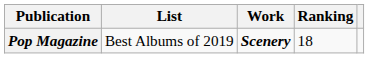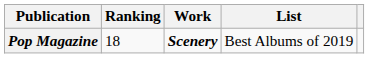 <table class="wikitable plainrowheaders">
 <tr>
 <th scope="col">Publication</th>
+<th scope="col">Ranking</th>
+<th scope="col">Work</th>
 <th scope="col">List</th>
-<th scope="col">Work</th>
-<th scope="col">Ranking</th>
 <th scope="col"></th>
 </tr>
 <tr>
 <th scope="row"><em>Pop Magazine</em></th>
+<td>18</td>
+<td><strong><em>Scenery</em></strong></td>
 <td>Best Albums of 2019</td>
-<td><strong><em>Scenery</em></strong></td>
-<td>18</td>
 <td></td>
 </tr>
 </table>
